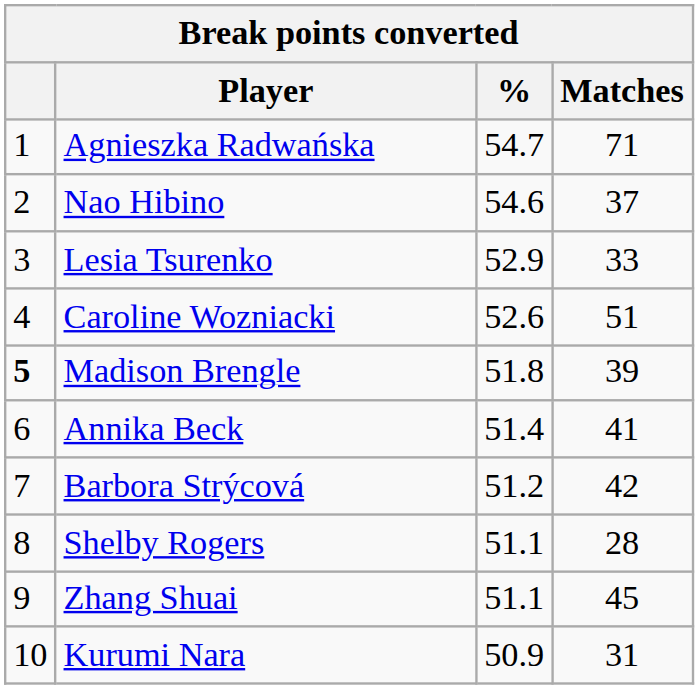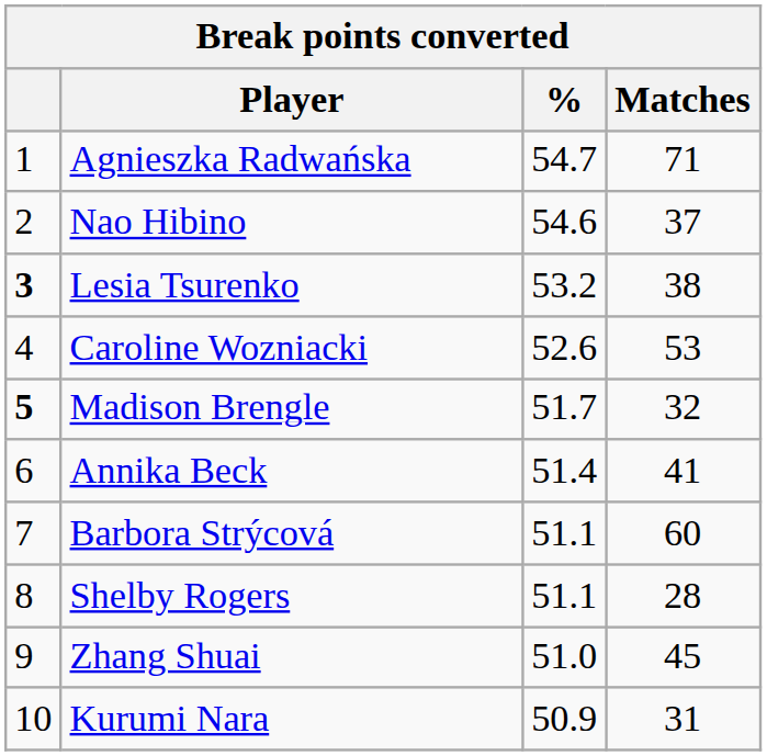 <table class="wikitable sortable" style=font-size:90%>
 <tr>
 <th colspan=4>Break points converted</th>
 </tr>
 <tr>
 <th></th>
 <th width=170>Player</th>
 <th width=20>%</th>
 <th>Matches</th>
 </tr>
 <tr>
 <td>1</td>
 <td> <a href='#'>Agnieszka Radwańska</a></td>
 <td>54.7</td>
 <td align=center>71</td>
 </tr>
 <tr>
 <td>2</td>
 <td> <a href='#'>Nao Hibino</a></td>
 <td>54.6</td>
 <td align=center>37</td>
 </tr>
 <tr>
-<td>3</td>
+<td><strong>3</strong></td>
 <td> <a href='#'>Lesia Tsurenko</a></td>
-<td>52.9</td>
-<td align=center>33</td>
+<td>53.2</td>
+<td align=center>38</td>
 </tr>
 <tr>
 <td>4</td>
 <td> <a href='#'>Caroline Wozniacki</a></td>
 <td>52.6</td>
-<td align=center>51</td>
+<td align=center>53</td>
 </tr>
 <tr>
 <td><strong>5</strong></td>
 <td> <a href='#'>Madison Brengle</a></td>
-<td>51.8</td>
-<td align=center>39</td>
+<td>51.7</td>
+<td align=center>32</td>
 </tr>
 <tr>
 <td>6</td>
 <td> <a href='#'>Annika Beck</a></td>
 <td>51.4</td>
 <td align=center>41</td>
 </tr>
 <tr>
 <td>7</td>
 <td> <a href='#'>Barbora Strýcová</a></td>
-<td>51.2</td>
-<td align=center>42</td>
+<td>51.1</td>
+<td align=center>60</td>
 </tr>
 <tr>
 <td>8</td>
 <td> <a href='#'>Shelby Rogers</a></td>
 <td>51.1</td>
 <td align=center>28</td>
 </tr>
 <tr>
 <td>9</td>
 <td> <a href='#'>Zhang Shuai</a></td>
-<td>51.1</td>
+<td>51.0</td>
 <td align=center>45</td>
 </tr>
 <tr>
 <td>10</td>
 <td> <a href='#'>Kurumi Nara</a></td>
 <td>50.9</td>
 <td align=center>31</td>
 </tr>
 </table>
